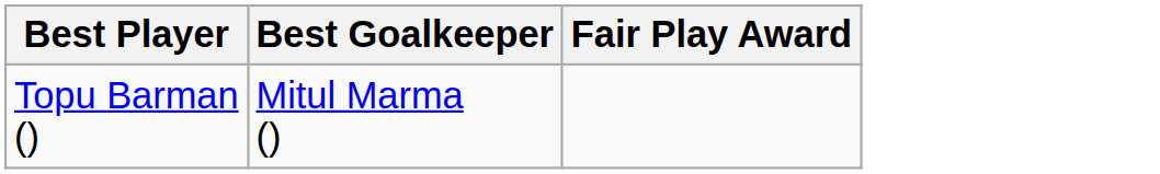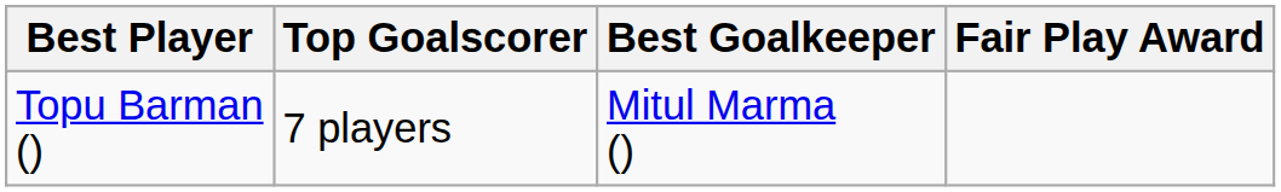 <table class="wikitable">
 <tr>
 <th>Best Player</th>
+<th>Top Goalscorer</th>
 <th>Best Goalkeeper</th>
 <th>Fair Play Award</th>
 </tr>
 <tr>
 <td> <a href='#'>Topu Barman</a><br>()</td>
+<td>7 players</td>
 <td> <a href='#'>Mitul Marma</a><br>()</td>
 <td></td>
 </tr>
 </table>
